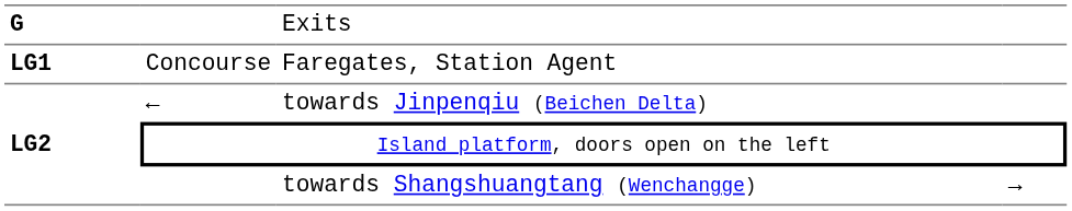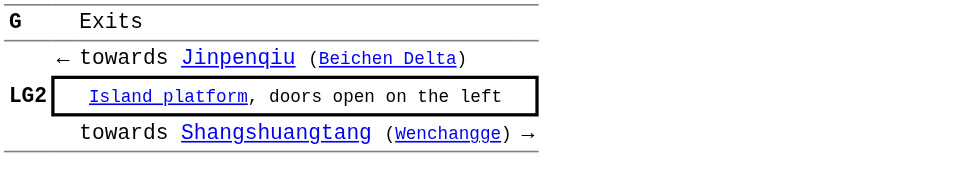 <table table border=0 cellspacing=0 cellpadding=3>
 <tr>
 <td style="border-bottom:solid 1px gray; border-top:solid 1px gray;" valign=top><strong>G</strong></td>
 <td style="border-bottom:solid 1px gray; border-top:solid 1px gray;" valign=top></td>
 <td style="border-bottom:solid 1px gray; border-top:solid 1px gray;" valign=top>Exits</td>
 <td style="border-bottom:solid 1px gray; border-top:solid 1px gray;" valign=top></td>
-</tr>
-<tr>
-<td style="border-bottom:solid 1px gray;" width=70><strong>LG1</strong></td>
-<td style="border-bottom:solid 1px gray;" width=70>Concourse</td>
-<td style="border-bottom:solid 1px gray;" width=400>Faregates, Station Agent</td>
-<td style="border-bottom:solid 1px gray;" width=30></td>
 </tr>
 <tr>
 <td style="border-bottom:solid 1px gray;" rowspan=3><strong>LG2</strong></td>
 <td>←</td>
 <td> towards <a href='#'>Jinpenqiu</a> <small>(<a href='#'>Beichen Delta</a>)</small></td>
 <td></td>
 </tr>
 <tr>
 <td style="border-right:solid 2px black;border-left:solid 2px black;border-top:solid 2px black;border-bottom:solid 2px black;text-align:center;" colspan=3><small><a href='#'>Island platform</a>, doors open on the left</small></td>
 </tr>
 <tr>
 <td style="border-bottom:solid 1px gray;"></td>
 <td style="border-bottom:solid 1px gray;"> towards <a href='#'>Shangshuangtang</a> <small>(<a href='#'>Wenchangge</a>)</small></td>
 <td style="border-bottom:solid 1px gray;">→</td>
 </tr>
 <tr>
 </tr>
 </table>
